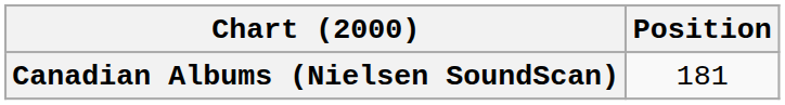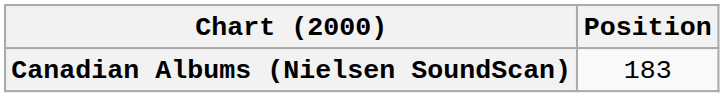 <table class="wikitable plainrowheaders" style="text-align:center">
 <tr>
 <th scope="col">Chart (2000)</th>
 <th scope="col">Position</th>
 </tr>
 <tr>
 <th scope="row">Canadian Albums (Nielsen SoundScan)</th>
-<td>181</td>
+<td>183</td>
 </tr>
 </table>
